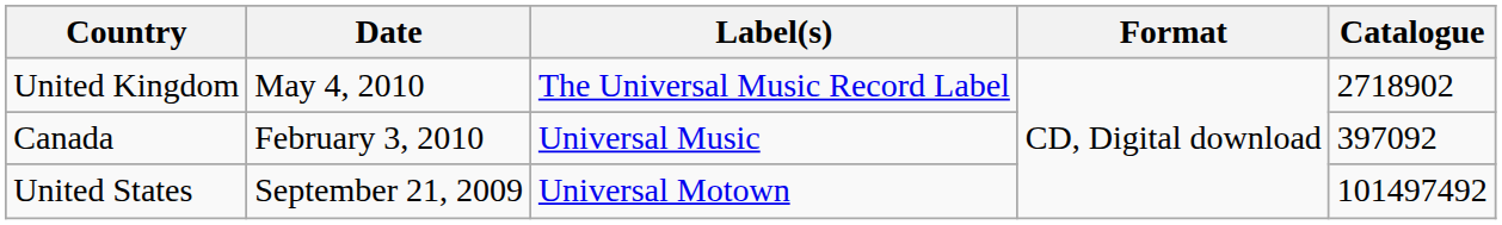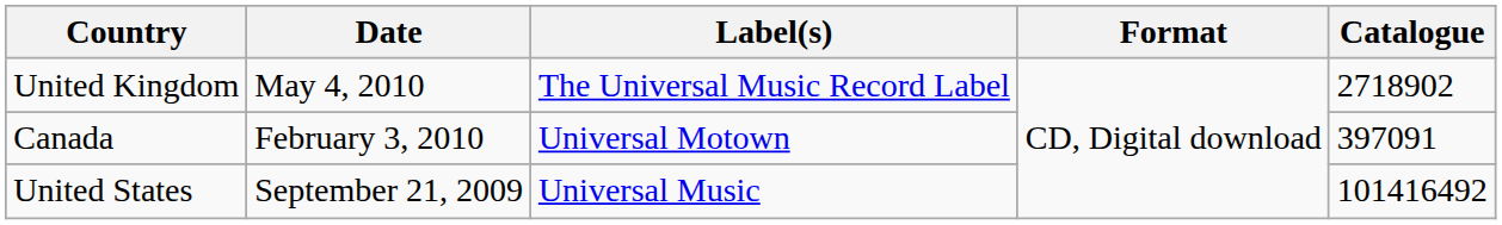 <table class="wikitable">
 <tr>
 <th>Country</th>
 <th>Date</th>
 <th>Label(s)</th>
 <th>Format</th>
 <th>Catalogue</th>
 </tr>
 <tr>
 <td>United Kingdom</td>
 <td>May 4, 2010</td>
 <td><a href='#'>The Universal Music Record Label</a></td>
 <td rowspan="3">CD, Digital download</td>
 <td>2718902</td>
 </tr>
 <tr>
 <td>Canada</td>
 <td>February 3, 2010</td>
-<td><a href='#'>Universal Music</a></td>
-<td>397092</td>
+<td><a href='#'>Universal Motown</a></td>
+<td>397091</td>
 </tr>
 <tr>
 <td>United States</td>
 <td>September 21, 2009</td>
-<td><a href='#'>Universal Motown</a></td>
-<td>101497492</td>
+<td><a href='#'>Universal Music</a></td>
+<td>101416492</td>
 </tr>
 </table>
